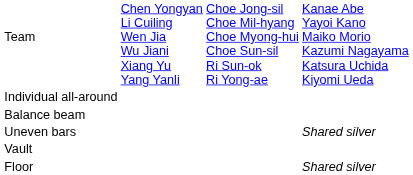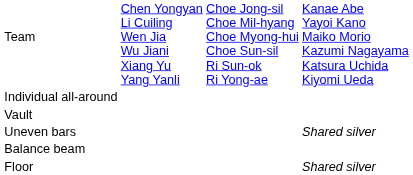 <table>
 <tr>
 <td>Team</td>
 <td><br><a href='#'>Chen Yongyan</a><br><a href='#'>Li Cuiling</a><br><a href='#'>Wen Jia</a><br><a href='#'>Wu Jiani</a><br><a href='#'>Xiang Yu</a><br><a href='#'>Yang Yanli</a></td>
 <td><br><a href='#'>Choe Jong-sil</a><br><a href='#'>Choe Mil-hyang</a><br><a href='#'>Choe Myong-hui</a><br><a href='#'>Choe Sun-sil</a><br><a href='#'>Ri Sun-ok</a><br><a href='#'>Ri Yong-ae</a></td>
 <td><br><a href='#'>Kanae Abe</a><br><a href='#'>Yayoi Kano</a><br><a href='#'>Maiko Morio</a><br><a href='#'>Kazumi Nagayama</a><br><a href='#'>Katsura Uchida</a><br><a href='#'>Kiyomi Ueda</a></td>
 </tr>
 <tr>
 <td>Individual all-around</td>
 <td></td>
 <td></td>
 <td></td>
 </tr>
 <tr>
-<td>Balance beam</td>
+<td>Vault</td>
 <td></td>
 <td></td>
 <td></td>
 </tr>
 <tr>
 <td rowspan=2>Uneven bars</td>
 <td rowspan=2></td>
 <td></td>
 <td rowspan=2><em>Shared silver</em></td>
 </tr>
 <tr>
 <td></td>
 </tr>
 <tr>
-<td>Vault</td>
+<td>Balance beam</td>
 <td></td>
 <td></td>
 <td></td>
 </tr>
 <tr>
 <td rowspan=2>Floor</td>
 <td rowspan=2></td>
 <td></td>
 <td rowspan=2><em>Shared silver</em></td>
 </tr>
 <tr>
 <td></td>
 </tr>
 </table>
